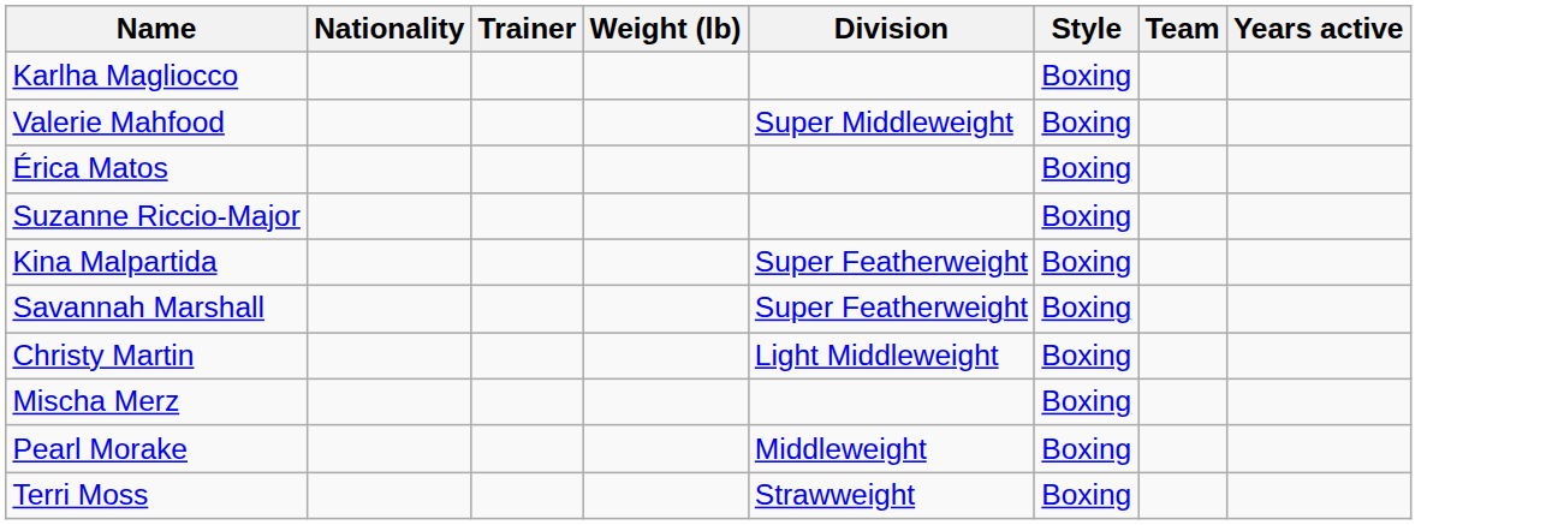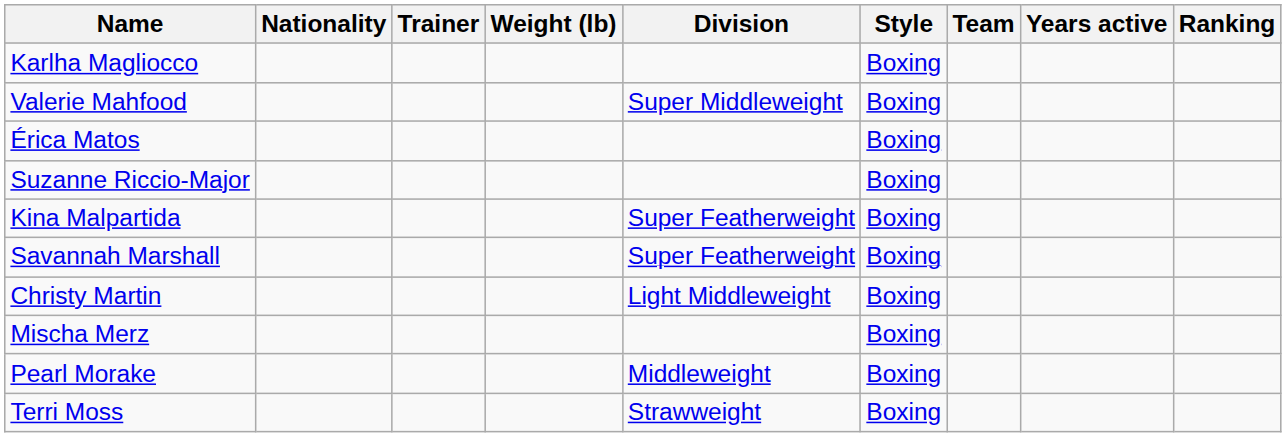 <table class="wikitable sortable">
 <tr>
 <th><strong>Name</strong></th>
 <th><strong>Nationality</strong></th>
 <th><strong>Trainer</strong></th>
 <th><strong>Weight (lb)</strong></th>
 <th><strong>Division</strong></th>
 <th><strong>Style</strong></th>
 <th><strong>Team</strong></th>
 <th><strong>Years active</strong></th>
+<th><strong>Ranking</strong></th>
 </tr>
 <tr>
 <td><a href='#'>Karlha Magliocco</a></td>
 <td></td>
 <td></td>
 <td></td>
 <td></td>
 <td><a href='#'>Boxing</a></td>
+<td></td>
 <td></td>
 <td></td>
 </tr>
 <tr>
 <td><a href='#'>Valerie Mahfood</a></td>
 <td></td>
 <td></td>
 <td></td>
 <td><a href='#'>Super Middleweight</a></td>
 <td><a href='#'>Boxing</a></td>
 <td></td>
 <td></td>
+<td></td>
 </tr>
 <tr>
 <td><a href='#'>Érica Matos</a></td>
 <td></td>
 <td></td>
 <td></td>
 <td></td>
 <td><a href='#'>Boxing</a></td>
+<td></td>
 <td></td>
 <td></td>
 </tr>
 <tr>
 <td><a href='#'>Suzanne Riccio-Major</a></td>
 <td></td>
 <td></td>
 <td></td>
 <td></td>
 <td><a href='#'>Boxing</a></td>
 <td></td>
 <td></td>
+<td></td>
 </tr>
 <tr>
 <td><a href='#'>Kina Malpartida</a></td>
 <td></td>
 <td></td>
 <td></td>
 <td><a href='#'>Super Featherweight</a></td>
 <td><a href='#'>Boxing</a></td>
+<td></td>
 <td></td>
 <td></td>
 </tr>
 <tr>
 <td><a href='#'>Savannah Marshall</a></td>
 <td></td>
 <td></td>
 <td></td>
 <td><a href='#'>Super Featherweight</a></td>
 <td><a href='#'>Boxing</a></td>
 <td></td>
 <td></td>
+<td></td>
 </tr>
 <tr>
 <td><a href='#'>Christy Martin</a></td>
 <td></td>
 <td></td>
 <td></td>
 <td><a href='#'>Light Middleweight</a></td>
 <td><a href='#'>Boxing</a></td>
+<td></td>
 <td></td>
 <td></td>
 </tr>
 <tr>
 <td><a href='#'>Mischa Merz</a></td>
 <td></td>
 <td></td>
 <td></td>
 <td></td>
 <td><a href='#'>Boxing</a></td>
 <td></td>
 <td></td>
+<td></td>
 </tr>
 <tr>
 <td><a href='#'>Pearl Morake</a></td>
 <td></td>
 <td></td>
 <td></td>
 <td><a href='#'>Middleweight</a></td>
 <td><a href='#'>Boxing</a></td>
+<td></td>
 <td></td>
 <td></td>
 </tr>
 <tr>
 <td><a href='#'>Terri Moss</a></td>
 <td></td>
 <td></td>
 <td></td>
 <td><a href='#'>Strawweight</a></td>
 <td><a href='#'>Boxing</a></td>
 <td></td>
 <td></td>
+<td></td>
 </tr>
 </table>
